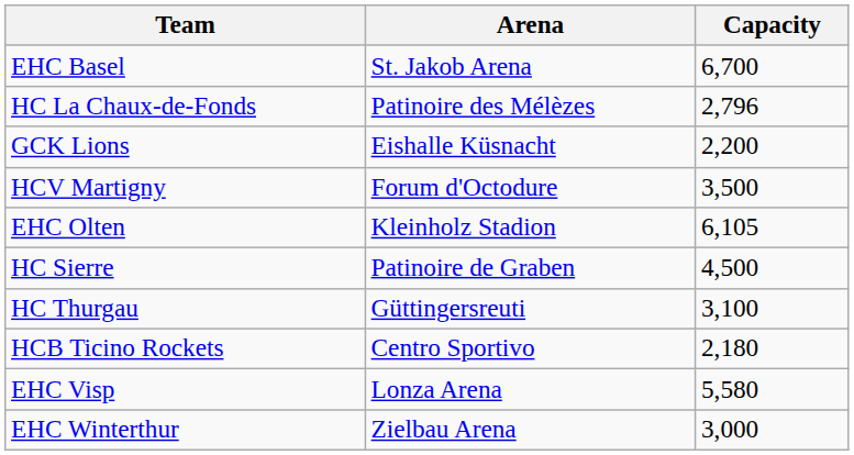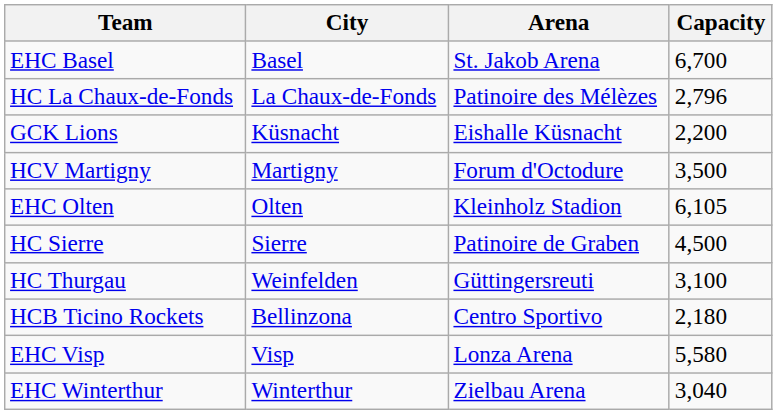 <table class="wikitable" style="text-align:left" width=60%>
 <tr>
 <th>Team</th>
+<th>City</th>
 <th>Arena</th>
 <th>Capacity</th>
 </tr>
 <tr>
 <td><a href='#'>EHC Basel</a></td>
+<td><a href='#'>Basel</a></td>
 <td><a href='#'>St. Jakob Arena</a></td>
 <td>6,700</td>
 </tr>
 <tr>
 <td><a href='#'>HC La Chaux-de-Fonds</a></td>
+<td><a href='#'>La Chaux-de-Fonds</a></td>
 <td><a href='#'>Patinoire des Mélèzes</a></td>
 <td>2,796</td>
 </tr>
 <tr>
 <td><a href='#'>GCK Lions</a></td>
+<td><a href='#'>Küsnacht</a></td>
 <td><a href='#'>Eishalle Küsnacht</a></td>
 <td>2,200</td>
 </tr>
 <tr>
 <td><a href='#'>HCV Martigny</a></td>
+<td><a href='#'>Martigny</a></td>
 <td><a href='#'>Forum d'Octodure</a></td>
 <td>3,500</td>
 </tr>
 <tr>
 <td><a href='#'>EHC Olten</a></td>
+<td><a href='#'>Olten</a></td>
 <td><a href='#'>Kleinholz Stadion</a></td>
 <td>6,105</td>
 </tr>
 <tr>
 <td><a href='#'>HC Sierre</a></td>
+<td><a href='#'>Sierre</a></td>
 <td><a href='#'>Patinoire de Graben</a></td>
 <td>4,500</td>
 </tr>
 <tr>
 <td><a href='#'>HC Thurgau</a></td>
+<td><a href='#'>Weinfelden</a></td>
 <td><a href='#'>Güttingersreuti</a></td>
 <td>3,100</td>
 </tr>
 <tr>
 <td><a href='#'>HCB Ticino Rockets</a></td>
+<td><a href='#'>Bellinzona</a></td>
 <td><a href='#'>Centro Sportivo</a></td>
 <td>2,180</td>
 </tr>
 <tr>
 <td><a href='#'>EHC Visp</a></td>
+<td><a href='#'>Visp</a></td>
 <td><a href='#'>Lonza Arena</a></td>
 <td>5,580</td>
 </tr>
 <tr>
 <td><a href='#'>EHC Winterthur</a></td>
+<td><a href='#'>Winterthur</a></td>
 <td><a href='#'>Zielbau Arena</a></td>
-<td>3,000</td>
+<td>3,040</td>
 </tr>
 </table>
